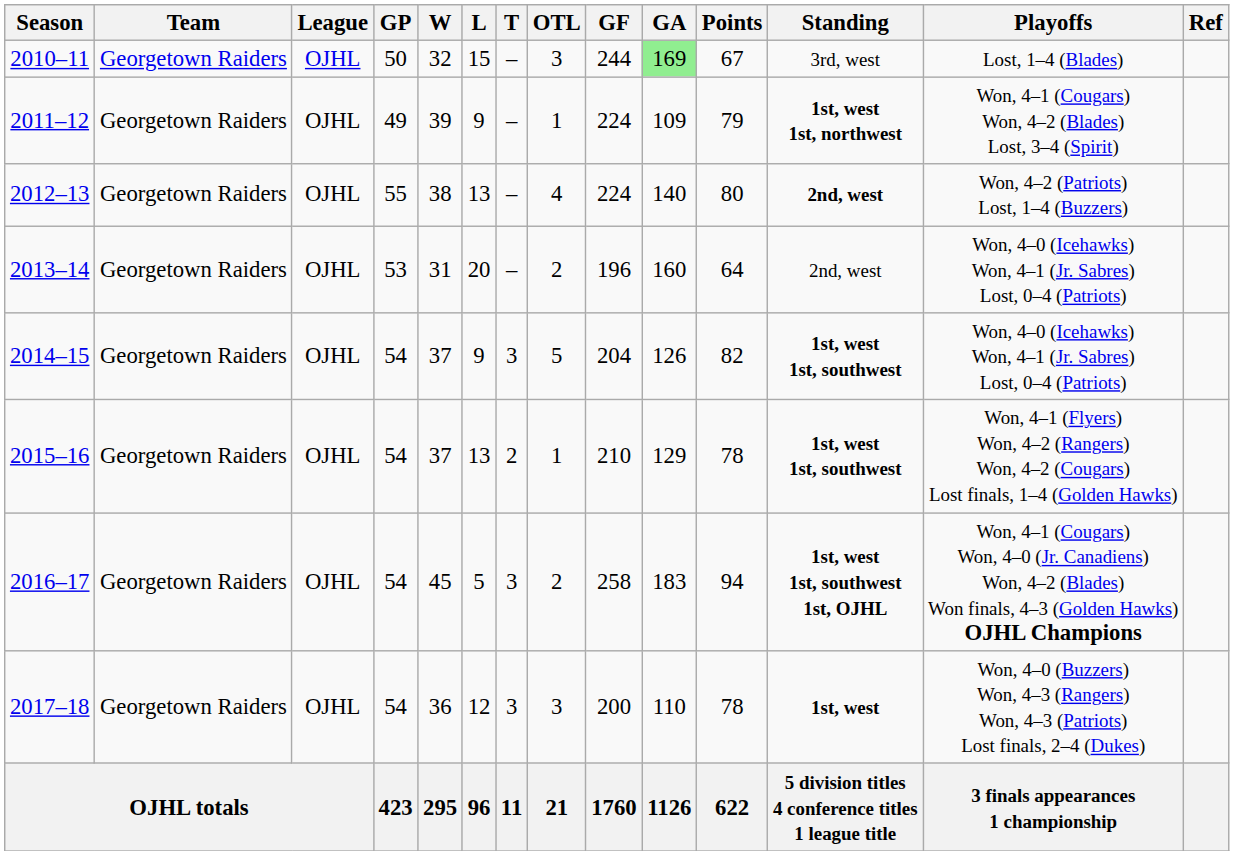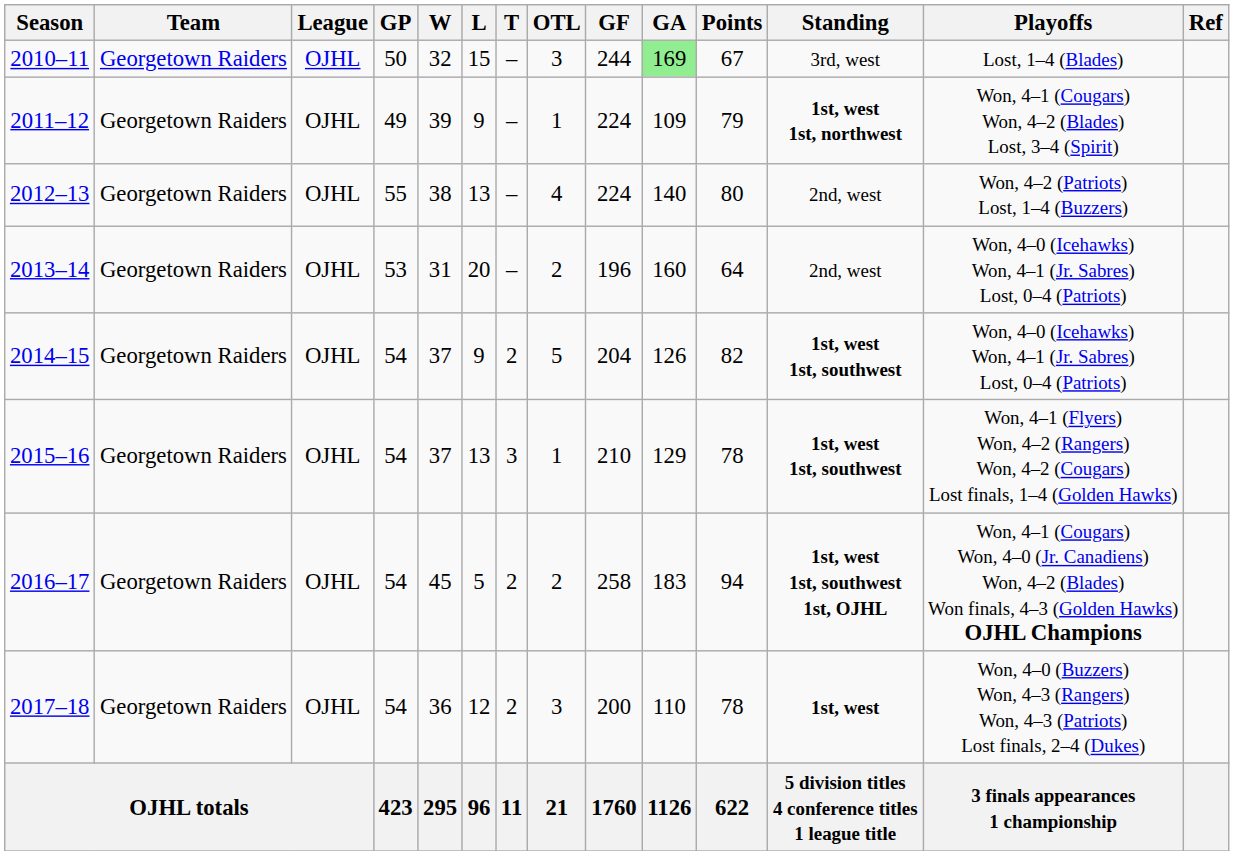 <table class="wikitable">
 <tr align="center"  bgcolor="#dddddd">
 <th>Season</th>
 <th>Team</th>
 <th>League</th>
 <th>GP</th>
 <th>W</th>
 <th>L</th>
 <th>T</th>
 <th>OTL</th>
 <th>GF</th>
 <th>GA</th>
 <th>Points</th>
 <th>Standing</th>
 <th>Playoffs</th>
 <th>Ref</th>
 </tr>
 <tr align="center">
 <td><a href='#'>2010–11</a></td>
 <td><a href='#'>Georgetown Raiders</a></td>
 <td><a href='#'>OJHL</a></td>
 <td>50</td>
 <td>32</td>
 <td>15</td>
 <td>–</td>
 <td>3</td>
 <td>244</td>
 <td style="background: lightgreen;">169</td>
 <td>67</td>
 <td><small>3rd, west</small></td>
 <td><small>Lost, 1–4 (<a href='#'>Blades</a>)</small></td>
 <td></td>
 </tr>
 <tr align="center">
 <td><a href='#'>2011–12</a></td>
 <td>Georgetown Raiders</td>
 <td>OJHL</td>
 <td>49</td>
 <td>39</td>
 <td>9</td>
 <td>–</td>
 <td>1</td>
 <td>224</td>
 <td>109</td>
 <td>79</td>
 <td><small><strong>1st, west</strong><br><strong>1st, northwest</strong></small></td>
 <td><small>Won, 4–1 (<a href='#'>Cougars</a>)<br>Won, 4–2 (<a href='#'>Blades</a>)<br>Lost, 3–4 (<a href='#'>Spirit</a>)</small></td>
 <td></td>
 </tr>
 <tr align="center">
 <td><a href='#'>2012–13</a></td>
 <td>Georgetown Raiders</td>
 <td>OJHL</td>
 <td>55</td>
 <td>38</td>
 <td>13</td>
 <td>–</td>
 <td>4</td>
 <td>224</td>
 <td>140</td>
 <td>80</td>
-<td><strong><small>2nd, west</small></strong></td>
+<td><small>2nd, west</small></td>
 <td><small>Won, 4–2 (<a href='#'>Patriots</a>)<br>Lost, 1–4 (<a href='#'>Buzzers</a>)</small></td>
 <td></td>
 </tr>
 <tr align="center">
 <td><a href='#'>2013–14</a></td>
 <td>Georgetown Raiders</td>
 <td>OJHL</td>
 <td>53</td>
 <td>31</td>
 <td>20</td>
 <td>–</td>
 <td>2</td>
 <td>196</td>
 <td>160</td>
 <td>64</td>
 <td><small>2nd, west</small></td>
 <td><small>Won, 4–0 (<a href='#'>Icehawks</a>)<br>Won, 4–1 (<a href='#'>Jr. Sabres</a>)<br>Lost, 0–4 (<a href='#'>Patriots</a>)</small></td>
 <td></td>
 </tr>
 <tr align="center">
 <td><a href='#'>2014–15</a></td>
 <td>Georgetown Raiders</td>
 <td>OJHL</td>
 <td>54</td>
 <td>37</td>
 <td>9</td>
-<td>3</td>
+<td>2</td>
 <td>5</td>
 <td>204</td>
 <td>126</td>
 <td>82</td>
 <td><small><strong>1st, west</strong><br><strong>1st, southwest</strong></small></td>
 <td><small>Won, 4–0 (<a href='#'>Icehawks</a>)<br>Won, 4–1 (<a href='#'>Jr. Sabres</a>)<br>Lost, 0–4 (<a href='#'>Patriots</a>)</small></td>
 <td></td>
 </tr>
 <tr align="center">
 <td><a href='#'>2015–16</a></td>
 <td>Georgetown Raiders</td>
 <td>OJHL</td>
 <td>54</td>
 <td>37</td>
 <td>13</td>
-<td>2</td>
+<td>3</td>
 <td>1</td>
 <td>210</td>
 <td>129</td>
 <td>78</td>
 <td><small><strong>1st, west</strong><br><strong>1st, southwest</strong></small></td>
 <td><small>Won, 4–1 (<a href='#'>Flyers</a>)<br>Won, 4–2 (<a href='#'>Rangers</a>)<br> Won, 4–2 (<a href='#'>Cougars</a>)<br>Lost finals, 1–4 (<a href='#'>Golden Hawks</a>)</small></td>
 <td></td>
 </tr>
 <tr align="center">
 <td><a href='#'>2016–17</a></td>
 <td>Georgetown Raiders</td>
 <td>OJHL</td>
 <td>54</td>
 <td>45</td>
 <td>5</td>
-<td>3</td>
+<td>2</td>
 <td>2</td>
 <td>258</td>
 <td>183</td>
 <td>94</td>
 <td><small><strong>1st, west</strong><br><strong>1st, southwest</strong><br><strong>1st, OJHL</strong></small></td>
 <td><small>Won, 4–1 (<a href='#'>Cougars</a>)<br>Won, 4–0 (<a href='#'>Jr. Canadiens</a>)<br>Won, 4–2 (<a href='#'>Blades</a>)<br>Won finals, 4–3 (<a href='#'>Golden Hawks</a>)</small><br><strong>OJHL Champions</strong></td>
 <td></td>
 </tr>
 <tr align="center">
 <td><a href='#'>2017–18</a></td>
 <td>Georgetown Raiders</td>
 <td>OJHL</td>
 <td>54</td>
 <td>36</td>
 <td>12</td>
-<td>3</td>
+<td>2</td>
 <td>3</td>
 <td>200</td>
 <td>110</td>
 <td>78</td>
 <td><small><strong>1st, west</strong></small></td>
 <td><small>Won, 4–0 (<a href='#'>Buzzers</a>)<br>Won, 4–3 (<a href='#'>Rangers</a>)<br>Won, 4–3 (<a href='#'>Patriots</a>)<br>Lost finals, 2–4 (<a href='#'>Dukes</a>)</small></td>
 <td></td>
 </tr>
 <tr align="center"  bgcolor="#dddddd">
 <th colspan="3">OJHL totals</th>
 <th>423</th>
 <th>295</th>
 <th>96</th>
 <th>11</th>
 <th>21</th>
 <th>1760</th>
 <th>1126</th>
 <th>622</th>
 <th><small>5 division titles<br>4 conference titles<br>1 league title</small></th>
 <th><small>3 finals appearances<br>1 championship</small></th>
 <th> </th>
 </tr>
 </table>
